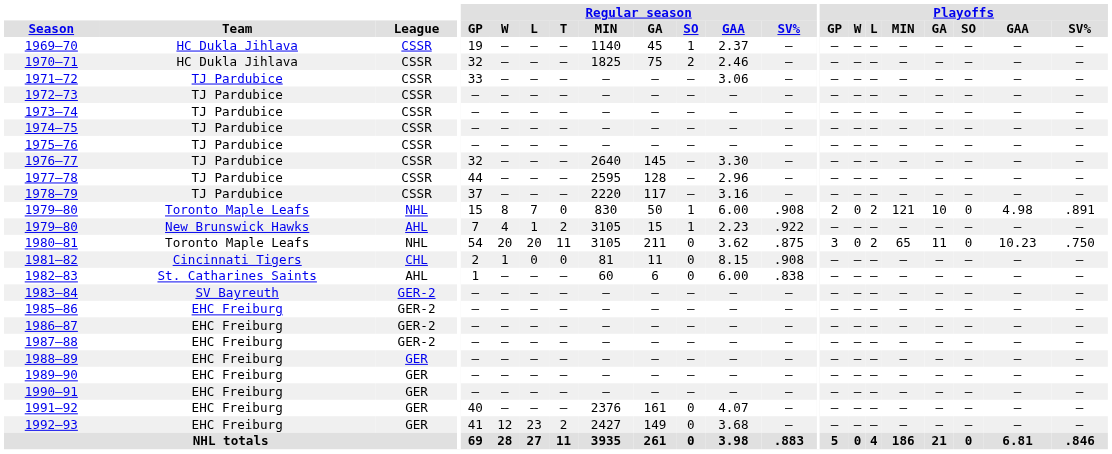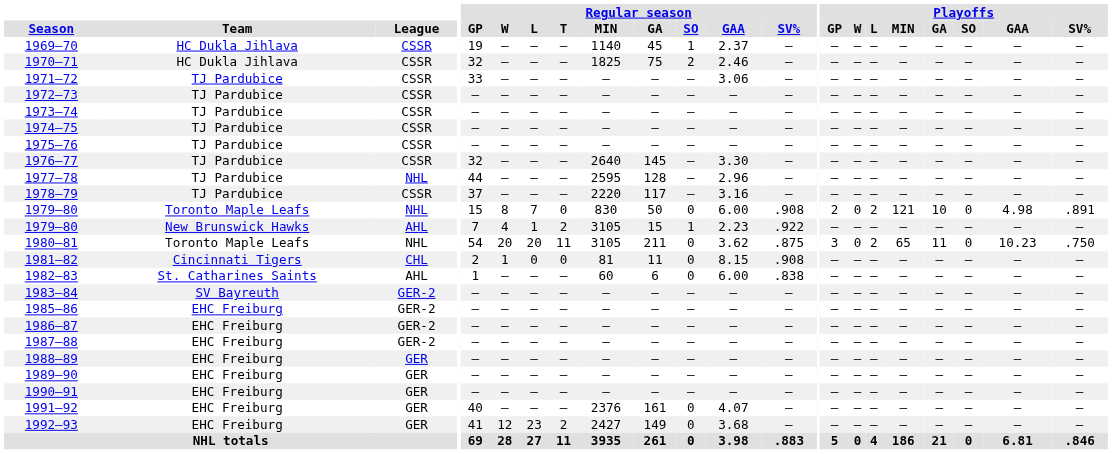 <table border="0" cellpadding="1" cellspacing="0" style="width:90%; text-align:center;">
 <tr bgcolor="#e0e0e0">
 <th colspan="3" bgcolor="#ffffff"></th>
 <th rowspan="99" bgcolor="#ffffff"></th>
 <th colspan="9" bgcolor="#e0e0e0"><a href='#'>Regular season</a></th>
 <th rowspan="99" bgcolor="#ffffff"></th>
 <th colspan="8" bgcolor="#e0e0e0"><a href='#'>Playoffs</a></th>
 </tr>
 <tr bgcolor="#e0e0e0">
 <th><a href='#'>Season</a></th>
 <th>Team</th>
 <th>League</th>
 <th>GP</th>
 <th>W</th>
 <th>L</th>
 <th>T</th>
 <th>MIN</th>
 <th>GA</th>
 <th><a href='#'>SO</a></th>
 <th><a href='#'>GAA</a></th>
 <th><a href='#'>SV%</a></th>
 <th>GP</th>
 <th>W</th>
 <th>L</th>
 <th>MIN</th>
 <th>GA</th>
 <th>SO</th>
 <th>GAA</th>
 <th>SV%</th>
 </tr>
 <tr>
 <td><a href='#'>1969–70</a></td>
 <td><a href='#'>HC Dukla Jihlava</a></td>
 <td><a href='#'>CSSR</a></td>
 <td>19</td>
 <td>—</td>
 <td>—</td>
 <td>—</td>
 <td>1140</td>
 <td>45</td>
 <td>1</td>
 <td>2.37</td>
 <td>—</td>
 <td>—</td>
 <td>—</td>
 <td>—</td>
 <td>—</td>
 <td>—</td>
 <td>—</td>
 <td>—</td>
 <td>—</td>
 </tr>
 <tr bgcolor="#f0f0f0">
 <td><a href='#'>1970–71</a></td>
 <td>HC Dukla Jihlava</td>
 <td>CSSR</td>
 <td>32</td>
 <td>—</td>
 <td>—</td>
 <td>—</td>
 <td>1825</td>
 <td>75</td>
 <td>2</td>
 <td>2.46</td>
 <td>—</td>
 <td>—</td>
 <td>—</td>
 <td>—</td>
 <td>—</td>
 <td>—</td>
 <td>—</td>
 <td>—</td>
 <td>—</td>
 </tr>
 <tr>
 <td><a href='#'>1971–72</a></td>
 <td><a href='#'>TJ Pardubice</a></td>
 <td>CSSR</td>
 <td>33</td>
 <td>—</td>
 <td>—</td>
 <td>—</td>
 <td>—</td>
 <td>—</td>
 <td>—</td>
 <td>3.06</td>
 <td>—</td>
 <td>—</td>
 <td>—</td>
 <td>—</td>
 <td>—</td>
 <td>—</td>
 <td>—</td>
 <td>—</td>
 <td>—</td>
 </tr>
 <tr bgcolor="#f0f0f0">
 <td><a href='#'>1972–73</a></td>
 <td>TJ Pardubice</td>
 <td>CSSR</td>
 <td>—</td>
 <td>—</td>
 <td>—</td>
 <td>—</td>
 <td>—</td>
 <td>—</td>
 <td>—</td>
 <td>—</td>
 <td>—</td>
 <td>—</td>
 <td>—</td>
 <td>—</td>
 <td>—</td>
 <td>—</td>
 <td>—</td>
 <td>—</td>
 <td>—</td>
 </tr>
 <tr>
 <td><a href='#'>1973–74</a></td>
 <td>TJ Pardubice</td>
 <td>CSSR</td>
 <td>—</td>
 <td>—</td>
 <td>—</td>
 <td>—</td>
 <td>—</td>
 <td>—</td>
 <td>—</td>
 <td>—</td>
 <td>—</td>
 <td>—</td>
 <td>—</td>
 <td>—</td>
 <td>—</td>
 <td>—</td>
 <td>—</td>
 <td>—</td>
 <td>—</td>
 </tr>
 <tr bgcolor="#f0f0f0">
 <td><a href='#'>1974–75</a></td>
 <td>TJ Pardubice</td>
 <td>CSSR</td>
 <td>—</td>
 <td>—</td>
 <td>—</td>
 <td>—</td>
 <td>—</td>
 <td>—</td>
 <td>—</td>
 <td>—</td>
 <td>—</td>
 <td>—</td>
 <td>—</td>
 <td>—</td>
 <td>—</td>
 <td>—</td>
 <td>—</td>
 <td>—</td>
 <td>—</td>
 </tr>
 <tr>
 <td><a href='#'>1975–76</a></td>
 <td>TJ Pardubice</td>
 <td>CSSR</td>
 <td>—</td>
 <td>—</td>
 <td>—</td>
 <td>—</td>
 <td>—</td>
 <td>—</td>
 <td>—</td>
 <td>—</td>
 <td>—</td>
 <td>—</td>
 <td>—</td>
 <td>—</td>
 <td>—</td>
 <td>—</td>
 <td>—</td>
 <td>—</td>
 <td>—</td>
 </tr>
 <tr bgcolor="#f0f0f0">
 <td><a href='#'>1976–77</a></td>
 <td>TJ Pardubice</td>
 <td>CSSR</td>
 <td>32</td>
 <td>—</td>
 <td>—</td>
 <td>—</td>
 <td>2640</td>
 <td>145</td>
 <td>—</td>
 <td>3.30</td>
 <td>—</td>
 <td>—</td>
 <td>—</td>
 <td>—</td>
 <td>—</td>
 <td>—</td>
 <td>—</td>
 <td>—</td>
 <td>—</td>
 </tr>
 <tr>
 <td><a href='#'>1977–78</a></td>
 <td>TJ Pardubice</td>
-<td>CSSR</td>
+<td><a href='#'>NHL</a></td>
 <td>44</td>
 <td>—</td>
 <td>—</td>
 <td>—</td>
 <td>2595</td>
 <td>128</td>
 <td>—</td>
 <td>2.96</td>
 <td>—</td>
 <td>—</td>
 <td>—</td>
 <td>—</td>
 <td>—</td>
 <td>—</td>
 <td>—</td>
 <td>—</td>
 <td>—</td>
 </tr>
 <tr bgcolor="#f0f0f0">
 <td><a href='#'>1978–79</a></td>
 <td>TJ Pardubice</td>
 <td>CSSR</td>
 <td>37</td>
 <td>—</td>
 <td>—</td>
 <td>—</td>
 <td>2220</td>
 <td>117</td>
 <td>—</td>
 <td>3.16</td>
 <td>—</td>
 <td>—</td>
 <td>—</td>
 <td>—</td>
 <td>—</td>
 <td>—</td>
 <td>—</td>
 <td>—</td>
 <td>—</td>
 </tr>
 <tr>
 <td><a href='#'>1979–80</a></td>
 <td><a href='#'>Toronto Maple Leafs</a></td>
 <td><a href='#'>NHL</a></td>
 <td>15</td>
 <td>8</td>
 <td>7</td>
 <td>0</td>
 <td>830</td>
 <td>50</td>
-<td>1</td>
+<td>0</td>
 <td>6.00</td>
 <td>.908</td>
 <td>2</td>
 <td>0</td>
 <td>2</td>
 <td>121</td>
 <td>10</td>
 <td>0</td>
 <td>4.98</td>
 <td>.891</td>
 </tr>
 <tr bgcolor="#f0f0f0">
 <td><a href='#'>1979–80</a></td>
 <td><a href='#'>New Brunswick Hawks</a></td>
 <td><a href='#'>AHL</a></td>
 <td>7</td>
 <td>4</td>
 <td>1</td>
 <td>2</td>
 <td>3105</td>
 <td>15</td>
 <td>1</td>
 <td>2.23</td>
 <td>.922</td>
 <td>—</td>
 <td>—</td>
 <td>—</td>
 <td>—</td>
 <td>—</td>
 <td>—</td>
 <td>—</td>
 <td>—</td>
 </tr>
 <tr>
 <td><a href='#'>1980–81</a></td>
 <td>Toronto Maple Leafs</td>
 <td>NHL</td>
 <td>54</td>
 <td>20</td>
 <td>20</td>
 <td>11</td>
 <td>3105</td>
 <td>211</td>
 <td>0</td>
 <td>3.62</td>
 <td>.875</td>
 <td>3</td>
 <td>0</td>
 <td>2</td>
 <td>65</td>
 <td>11</td>
 <td>0</td>
 <td>10.23</td>
 <td>.750</td>
 </tr>
 <tr bgcolor="#f0f0f0">
 <td><a href='#'>1981–82</a></td>
 <td><a href='#'>Cincinnati Tigers</a></td>
 <td><a href='#'>CHL</a></td>
 <td>2</td>
 <td>1</td>
 <td>0</td>
 <td>0</td>
 <td>81</td>
 <td>11</td>
 <td>0</td>
 <td>8.15</td>
 <td>.908</td>
 <td>—</td>
 <td>—</td>
 <td>—</td>
 <td>—</td>
 <td>—</td>
 <td>—</td>
 <td>—</td>
 <td>—</td>
 </tr>
 <tr>
 <td><a href='#'>1982–83</a></td>
 <td><a href='#'>St. Catharines Saints</a></td>
 <td>AHL</td>
 <td>1</td>
 <td>—</td>
 <td>—</td>
 <td>—</td>
 <td>60</td>
 <td>6</td>
 <td>0</td>
 <td>6.00</td>
 <td>.838</td>
 <td>—</td>
 <td>—</td>
 <td>—</td>
 <td>—</td>
 <td>—</td>
 <td>—</td>
 <td>—</td>
 <td>—</td>
 </tr>
 <tr bgcolor="#f0f0f0">
 <td><a href='#'>1983–84</a></td>
 <td><a href='#'>SV Bayreuth</a></td>
 <td><a href='#'>GER-2</a></td>
 <td>—</td>
 <td>—</td>
 <td>—</td>
 <td>—</td>
 <td>—</td>
 <td>—</td>
 <td>—</td>
 <td>—</td>
 <td>—</td>
 <td>—</td>
 <td>—</td>
 <td>—</td>
 <td>—</td>
 <td>—</td>
 <td>—</td>
 <td>—</td>
 <td>—</td>
 </tr>
 <tr>
 <td><a href='#'>1985–86</a></td>
 <td><a href='#'>EHC Freiburg</a></td>
 <td>GER-2</td>
 <td>—</td>
 <td>—</td>
 <td>—</td>
 <td>—</td>
 <td>—</td>
 <td>—</td>
 <td>—</td>
 <td>—</td>
 <td>—</td>
 <td>—</td>
 <td>—</td>
 <td>—</td>
 <td>—</td>
 <td>—</td>
 <td>—</td>
 <td>—</td>
 <td>—</td>
 </tr>
 <tr bgcolor="#f0f0f0">
 <td><a href='#'>1986–87</a></td>
 <td>EHC Freiburg</td>
 <td>GER-2</td>
 <td>—</td>
 <td>—</td>
 <td>—</td>
 <td>—</td>
 <td>—</td>
 <td>—</td>
 <td>—</td>
 <td>—</td>
 <td>—</td>
 <td>—</td>
 <td>—</td>
 <td>—</td>
 <td>—</td>
 <td>—</td>
 <td>—</td>
 <td>—</td>
 <td>—</td>
 </tr>
 <tr>
 <td><a href='#'>1987–88</a></td>
 <td>EHC Freiburg</td>
 <td>GER-2</td>
 <td>—</td>
 <td>—</td>
 <td>—</td>
 <td>—</td>
 <td>—</td>
 <td>—</td>
 <td>—</td>
 <td>—</td>
 <td>—</td>
 <td>—</td>
 <td>—</td>
 <td>—</td>
 <td>—</td>
 <td>—</td>
 <td>—</td>
 <td>—</td>
 <td>—</td>
 </tr>
 <tr bgcolor="#f0f0f0">
 <td><a href='#'>1988–89</a></td>
 <td>EHC Freiburg</td>
 <td><a href='#'>GER</a></td>
 <td>—</td>
 <td>—</td>
 <td>—</td>
 <td>—</td>
 <td>—</td>
 <td>—</td>
 <td>—</td>
 <td>—</td>
 <td>—</td>
 <td>—</td>
 <td>—</td>
 <td>—</td>
 <td>—</td>
 <td>—</td>
 <td>—</td>
 <td>—</td>
 <td>—</td>
 </tr>
 <tr>
 <td><a href='#'>1989–90</a></td>
 <td>EHC Freiburg</td>
 <td>GER</td>
 <td>—</td>
 <td>—</td>
 <td>—</td>
 <td>—</td>
 <td>—</td>
 <td>—</td>
 <td>—</td>
 <td>—</td>
 <td>—</td>
 <td>—</td>
 <td>—</td>
 <td>—</td>
 <td>—</td>
 <td>—</td>
 <td>—</td>
 <td>—</td>
 <td>—</td>
 </tr>
 <tr bgcolor="#f0f0f0">
 <td><a href='#'>1990–91</a></td>
 <td>EHC Freiburg</td>
 <td>GER</td>
 <td>—</td>
 <td>—</td>
 <td>—</td>
 <td>—</td>
 <td>—</td>
 <td>—</td>
 <td>—</td>
 <td>—</td>
 <td>—</td>
 <td>—</td>
 <td>—</td>
 <td>—</td>
 <td>—</td>
 <td>—</td>
 <td>—</td>
 <td>—</td>
 <td>—</td>
 </tr>
 <tr>
 <td><a href='#'>1991–92</a></td>
 <td>EHC Freiburg</td>
 <td>GER</td>
 <td>40</td>
 <td>—</td>
 <td>—</td>
 <td>—</td>
 <td>2376</td>
 <td>161</td>
 <td>0</td>
 <td>4.07</td>
 <td>—</td>
 <td>—</td>
 <td>—</td>
 <td>—</td>
 <td>—</td>
 <td>—</td>
 <td>—</td>
 <td>—</td>
 <td>—</td>
 </tr>
 <tr bgcolor="#f0f0f0">
 <td><a href='#'>1992–93</a></td>
 <td>EHC Freiburg</td>
 <td>GER</td>
 <td>41</td>
 <td>12</td>
 <td>23</td>
 <td>2</td>
 <td>2427</td>
 <td>149</td>
 <td>0</td>
 <td>3.68</td>
 <td>—</td>
 <td>—</td>
 <td>—</td>
 <td>—</td>
 <td>—</td>
 <td>—</td>
 <td>—</td>
 <td>—</td>
 <td>—</td>
 </tr>
 <tr bgcolor="#e0e0e0">
 <th colspan=3>NHL totals</th>
 <th>69</th>
 <th>28</th>
 <th>27</th>
 <th>11</th>
 <th>3935</th>
 <th>261</th>
 <th>0</th>
 <th>3.98</th>
 <th>.883</th>
 <th>5</th>
 <th>0</th>
 <th>4</th>
 <th>186</th>
 <th>21</th>
 <th>0</th>
 <th>6.81</th>
 <th>.846</th>
 </tr>
 </table>
